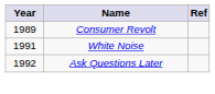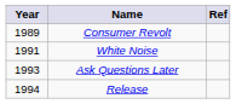 <table class="wikitable" style="font-size:96%; text-align:center; margin: 6px;">
 <tr>
 <th style="background:#dde; width:50px;">Year</th>
 <th style="background:#dde; width:207px;">Name</th>
 <th style="background:#dde; width:25px;">Ref</th>
 </tr>
 <tr>
 <td>1989</td>
 <td><em><a href='#'>Consumer Revolt</a></em></td>
 <td></td>
 </tr>
 <tr>
 <td>1991</td>
 <td><em><a href='#'>White Noise</a></em></td>
 <td></td>
 </tr>
 <tr>
-<td>1992</td>
+<td>1993</td>
 <td><em><a href='#'>Ask Questions Later</a></em></td>
 <td></td>
 </tr>
+<tr>
+<td>1994</td>
+<td><em><a href='#'>Release</a></em></td>
+<td></td>
+</tr>
 </table>
